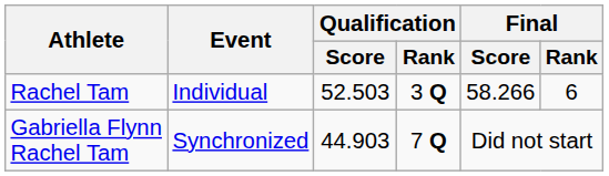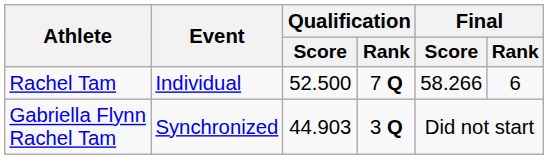 <table class=wikitable style=font-size:90%;text-align:center>
 <tr>
 <th rowspan=2>Athlete</th>
 <th rowspan=2>Event</th>
 <th colspan=2>Qualification</th>
 <th colspan=2>Final</th>
 </tr>
 <tr style=font-size:95%>
 <th>Score</th>
 <th>Rank</th>
 <th>Score</th>
 <th>Rank</th>
 </tr>
 <tr>
 <td align=left><a href='#'>Rachel Tam</a></td>
 <td align=left><a href='#'>Individual</a></td>
-<td>52.503</td>
-<td>3 <strong>Q</strong></td>
+<td>52.500</td>
+<td>7 <strong>Q</strong></td>
 <td>58.266</td>
 <td>6</td>
 </tr>
 <tr>
 <td align=left><a href='#'>Gabriella Flynn</a><br><a href='#'>Rachel Tam</a></td>
 <td align=left><a href='#'>Synchronized</a></td>
 <td>44.903</td>
-<td>7 <strong>Q</strong></td>
+<td>3 <strong>Q</strong></td>
 <td colspan=2>Did not start</td>
 </tr>
 </table>
